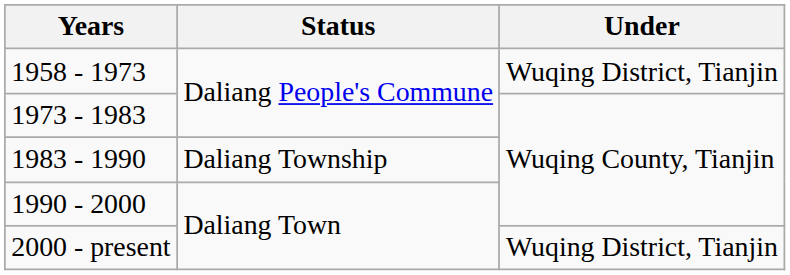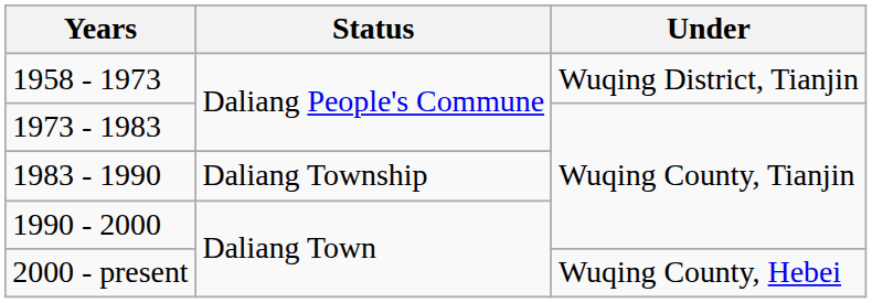 <table class="wikitable">
 <tr>
 <th>Years</th>
 <th>Status</th>
 <th>Under</th>
 </tr>
 <tr>
 <td>1958 - 1973</td>
 <td rowspan="2">Daliang <a href='#'>People's Commune</a></td>
 <td>Wuqing District, Tianjin</td>
 </tr>
 <tr>
 <td>1973 - 1983</td>
 <td rowspan="3">Wuqing County, Tianjin</td>
 </tr>
 <tr>
 <td>1983 - 1990</td>
 <td>Daliang Township</td>
 </tr>
 <tr>
 <td>1990 - 2000</td>
 <td rowspan="2">Daliang Town</td>
 </tr>
 <tr>
 <td>2000 - present</td>
-<td>Wuqing District, Tianjin</td>
+<td>Wuqing County, <a href='#'>Hebei</a></td>
 </tr>
 </table>
